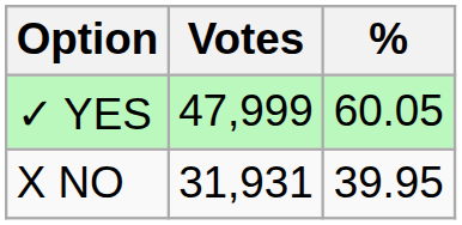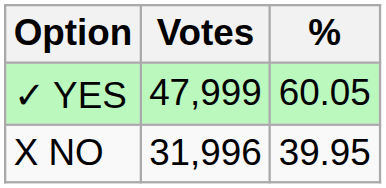 <table class="wikitable">
 <tr>
 <th>Option</th>
 <th>Votes</th>
 <th>%</th>
 </tr>
 <tr>
 <td style=background:#bbf8be>✓ YES</td>
 <td style=background:#bbf8be>47,999</td>
 <td style=background:#bbf8be>60.05</td>
 </tr>
 <tr>
 <td>X NO</td>
-<td>31,931</td>
+<td>31,996</td>
 <td>39.95</td>
 </tr>
 </table>
